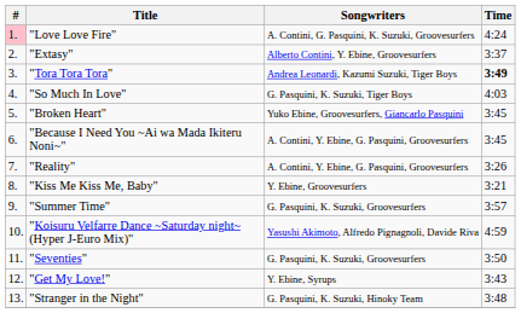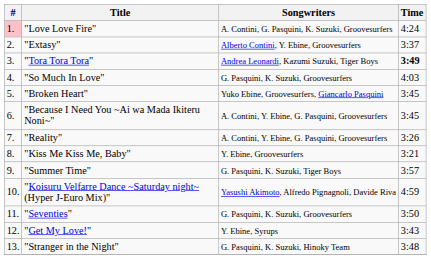 <table class="wikitable">
 <tr>
 <th>#</th>
 <th width="300">Title</th>
 <th>Songwriters</th>
 <th>Time</th>
 </tr>
 <tr>
 <td style="background: pink;">1.</td>
 <td>"Love Love Fire"</td>
 <td><small>A. Contini, G. Pasquini, K. Suzuki, Groovesurfers</small></td>
 <td>4:24</td>
 </tr>
 <tr>
 <td>2.</td>
 <td>"Extasy"</td>
 <td><small><a href='#'>Alberto Contini</a>, Y. Ebine, Groovesurfers</small></td>
 <td>3:37</td>
 </tr>
 <tr>
 <td>3.</td>
 <td>"<a href='#'>Tora Tora Tora</a>"</td>
 <td><small><a href='#'>Andrea Leonardi</a>, Kazumi Suzuki, Tiger Boys</small></td>
 <td><strong>3:49</strong></td>
 </tr>
 <tr>
 <td>4.</td>
 <td>"So Much In Love"</td>
-<td><small>G. Pasquini, K. Suzuki, Tiger Boys</small></td>
+<td><small>G. Pasquini, K. Suzuki, Groovesurfers</small></td>
 <td>4:03</td>
 </tr>
 <tr>
 <td>5.</td>
 <td>"Broken Heart"</td>
 <td><small>Yuko Ebine,  Groovesurfers, <a href='#'>Giancarlo Pasquini</a></small></td>
 <td>3:45</td>
 </tr>
 <tr>
 <td>6.</td>
 <td>"Because I Need You  ~Ai wa Mada Ikiteru Noni~"</td>
 <td><small>A. Contini, Y. Ebine, G. Pasquini, Groovesurfers</small></td>
 <td>3:45</td>
 </tr>
 <tr>
 <td>7.</td>
 <td>"Reality"</td>
 <td><small>A. Contini, Y. Ebine, G. Pasquini, Groovesurfers</small></td>
 <td>3:26</td>
 </tr>
 <tr>
 <td>8.</td>
 <td>"Kiss Me Kiss Me, Baby"</td>
 <td><small>Y. Ebine, Groovesurfers</small></td>
 <td>3:21</td>
 </tr>
 <tr>
 <td>9.</td>
 <td>"Summer Time"</td>
-<td><small>G. Pasquini, K. Suzuki, Groovesurfers</small></td>
+<td><small>G. Pasquini, K. Suzuki, Tiger Boys</small></td>
 <td>3:57</td>
 </tr>
 <tr>
 <td>10.</td>
 <td>"<a href='#'>Koisuru Velfarre Dance ~Saturday night~</a> (Hyper J-Euro Mix)"</td>
 <td><small><a href='#'>Yasushi Akimoto</a>, Alfredo Pignagnoli, Davide Riva</small></td>
 <td>4:59</td>
 </tr>
 <tr>
 <td>11.</td>
 <td>"<a href='#'>Seventies</a>"</td>
 <td><small>G. Pasquini, K. Suzuki, Groovesurfers</small></td>
 <td>3:50</td>
 </tr>
 <tr>
 <td>12.</td>
 <td>"<a href='#'>Get My Love!</a>"</td>
 <td><small>Y. Ebine, Syrups</small></td>
 <td>3:43</td>
 </tr>
 <tr>
 <td>13.</td>
 <td>"Stranger in the Night"</td>
 <td><small>G. Pasquini, K. Suzuki, Hinoky Team</small></td>
 <td>3:48</td>
 </tr>
 <tr>
 </tr>
 </table>
